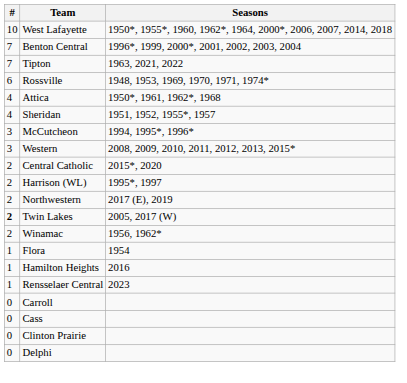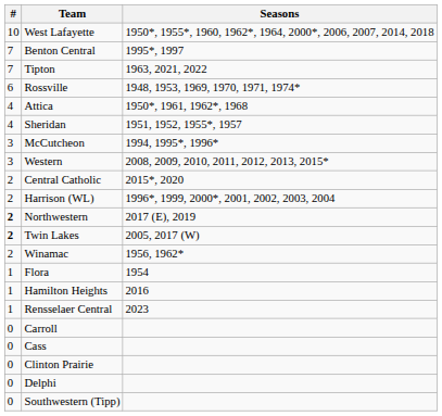 <table class="wikitable" style=>
 <tr>
 <th>#</th>
 <th>Team</th>
 <th>Seasons</th>
 </tr>
 <tr>
 <td>10</td>
 <td>West Lafayette</td>
 <td>1950*, 1955*, 1960, 1962*, 1964, 2000*, 2006, 2007, 2014, 2018</td>
 </tr>
 <tr>
 <td>7</td>
 <td>Benton Central</td>
-<td>1996*, 1999, 2000*, 2001, 2002, 2003, 2004</td>
+<td>1995*, 1997</td>
 </tr>
 <tr>
 <td>7</td>
 <td>Tipton</td>
 <td>1963, 2021, 2022</td>
 </tr>
 <tr>
 <td>6</td>
 <td>Rossville</td>
 <td>1948, 1953, 1969, 1970, 1971, 1974*</td>
 </tr>
 <tr>
 <td>4</td>
 <td>Attica</td>
 <td>1950*, 1961, 1962*, 1968</td>
 </tr>
 <tr>
 <td>4</td>
 <td>Sheridan</td>
 <td>1951, 1952, 1955*, 1957</td>
 </tr>
 <tr>
 <td>3</td>
 <td>McCutcheon</td>
 <td>1994, 1995*, 1996*</td>
 </tr>
 <tr>
 <td>3</td>
 <td>Western</td>
 <td>2008, 2009, 2010, 2011, 2012, 2013, 2015*</td>
 </tr>
 <tr>
 <td>2</td>
 <td>Central Catholic</td>
 <td>2015*, 2020</td>
 </tr>
 <tr>
 <td>2</td>
 <td>Harrison (WL)</td>
-<td>1995*, 1997</td>
+<td>1996*, 1999, 2000*, 2001, 2002, 2003, 2004</td>
 </tr>
 <tr>
-<td>2</td>
+<td><strong>2</strong></td>
 <td>Northwestern</td>
 <td>2017 (E), 2019</td>
 </tr>
 <tr>
 <td><strong>2</strong></td>
 <td>Twin Lakes</td>
 <td>2005, 2017 (W)</td>
 </tr>
 <tr>
 <td>2</td>
 <td>Winamac</td>
 <td>1956, 1962*</td>
 </tr>
 <tr>
 <td>1</td>
 <td>Flora</td>
 <td>1954</td>
 </tr>
 <tr>
 <td>1</td>
 <td>Hamilton Heights</td>
 <td>2016</td>
 </tr>
 <tr>
 <td>1</td>
 <td>Rensselaer Central</td>
 <td>2023</td>
 </tr>
 <tr>
 <td>0</td>
 <td>Carroll</td>
 <td></td>
 </tr>
 <tr>
 <td>0</td>
 <td>Cass</td>
 <td></td>
 </tr>
 <tr>
 <td>0</td>
 <td>Clinton Prairie</td>
 <td></td>
 </tr>
 <tr>
 <td>0</td>
 <td>Delphi</td>
 <td></td>
 </tr>
+<tr>
+<td>0</td>
+<td>Southwestern (Tipp)</td>
+<td></td>
+</tr>
 </table>
